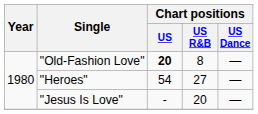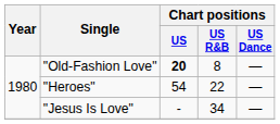 <table class="wikitable" style="text-align:center;">
 <tr>
 <th rowspan="2">Year</th>
 <th rowspan="2">Single</th>
 <th colspan="3">Chart positions</th>
 </tr>
 <tr style="font-size:smaller;">
 <th width="40"><a href='#'>US</a></th>
 <th width="40"><a href='#'>US<br>R&B</a></th>
 <th width="40"><a href='#'>US<br>Dance</a></th>
 </tr>
 <tr>
 <td rowspan="3">1980</td>
 <td align="left">"Old-Fashion Love"</td>
 <td><strong>20</strong></td>
 <td>8</td>
 <td>—</td>
 </tr>
 <tr>
 <td align="left">"Heroes"</td>
 <td>54</td>
-<td>27</td>
+<td>22</td>
 <td>—</td>
 </tr>
 <tr>
 <td align="left">"Jesus Is Love"</td>
 <td>-</td>
-<td>20</td>
+<td>34</td>
 <td>—</td>
 </tr>
 <tr>
 </tr>
 </table>
